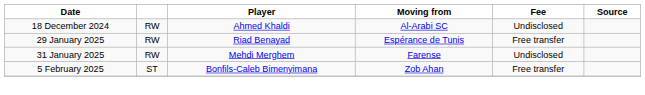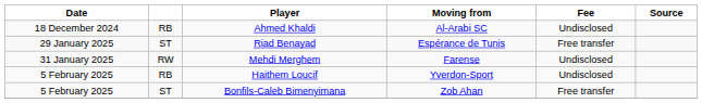 <table class="wikitable sortable" style="width:80%; text-align:center; font-size:90%; text-align:centre;">
 <tr>
 <th style="background:white; color:black; text-align:center;">Date</th>
 <th style="background:white; color:black; text-align:center;"></th>
 <th style="background:white; color:black; text-align:center;">Player</th>
 <th style="background:white; color:black; text-align:center;">Moving from</th>
 <th style="background:white; color:black; text-align:center;">Fee</th>
 <th style="background:white; color:black; text-align:center;">Source</th>
 </tr>
 <tr>
 <td>18 December 2024</td>
-<td>RW</td>
+<td>RB</td>
 <td> <a href='#'>Ahmed Khaldi</a></td>
 <td> <a href='#'>Al-Arabi SC</a></td>
 <td>Undisclosed</td>
 <td></td>
 </tr>
 <tr>
 <td>29 January 2025</td>
-<td>RW</td>
+<td>ST</td>
 <td> <a href='#'>Riad Benayad</a></td>
 <td> <a href='#'>Espérance de Tunis</a></td>
 <td>Free transfer</td>
 <td></td>
 </tr>
 <tr>
 <td>31 January 2025</td>
 <td>RW</td>
 <td> <a href='#'>Mehdi Merghem</a></td>
 <td> <a href='#'>Farense</a></td>
 <td>Undisclosed</td>
 <td></td>
 </tr>
 <tr>
 <td>5 February 2025</td>
+<td>RB</td>
+<td> <a href='#'>Haithem Loucif</a></td>
+<td> <a href='#'>Yverdon-Sport</a></td>
+<td>Undisclosed</td>
+<td></td>
+</tr>
+<tr>
+<td>5 February 2025</td>
 <td>ST</td>
 <td> <a href='#'>Bonfils-Caleb Bimenyimana</a></td>
 <td> <a href='#'>Zob Ahan</a></td>
 <td>Free transfer</td>
 <td></td>
 </tr>
 <tr>
 </tr>
 </table>
